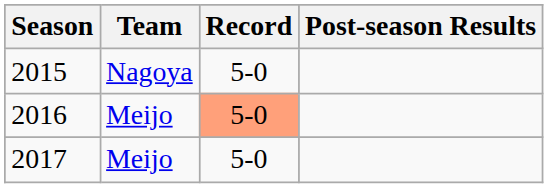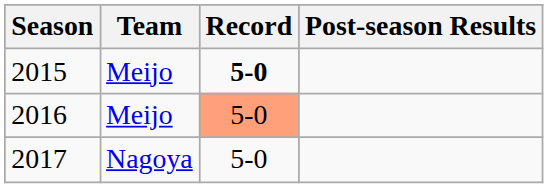 <table class="wikitable">
 <tr>
 <th>Season</th>
 <th>Team</th>
 <th>Record</th>
 <th>Post-season Results</th>
 </tr>
 <tr>
 <td>2015</td>
-<td><a href='#'>Nagoya</a></td>
-<td align="center">5-0</td>
+<td><a href='#'>Meijo</a></td>
+<td align="center"><strong>5-0</strong></td>
 <td></td>
 </tr>
 <tr>
 <td>2016</td>
 <td><a href='#'>Meijo</a></td>
 <td align="center" style="background: lightsalmon;">5-0</td>
 <td></td>
 </tr>
 <tr>
 <td>2017</td>
-<td><a href='#'>Meijo</a></td>
+<td><a href='#'>Nagoya</a></td>
 <td align="center">5-0</td>
 <td></td>
 </tr>
 </table>
